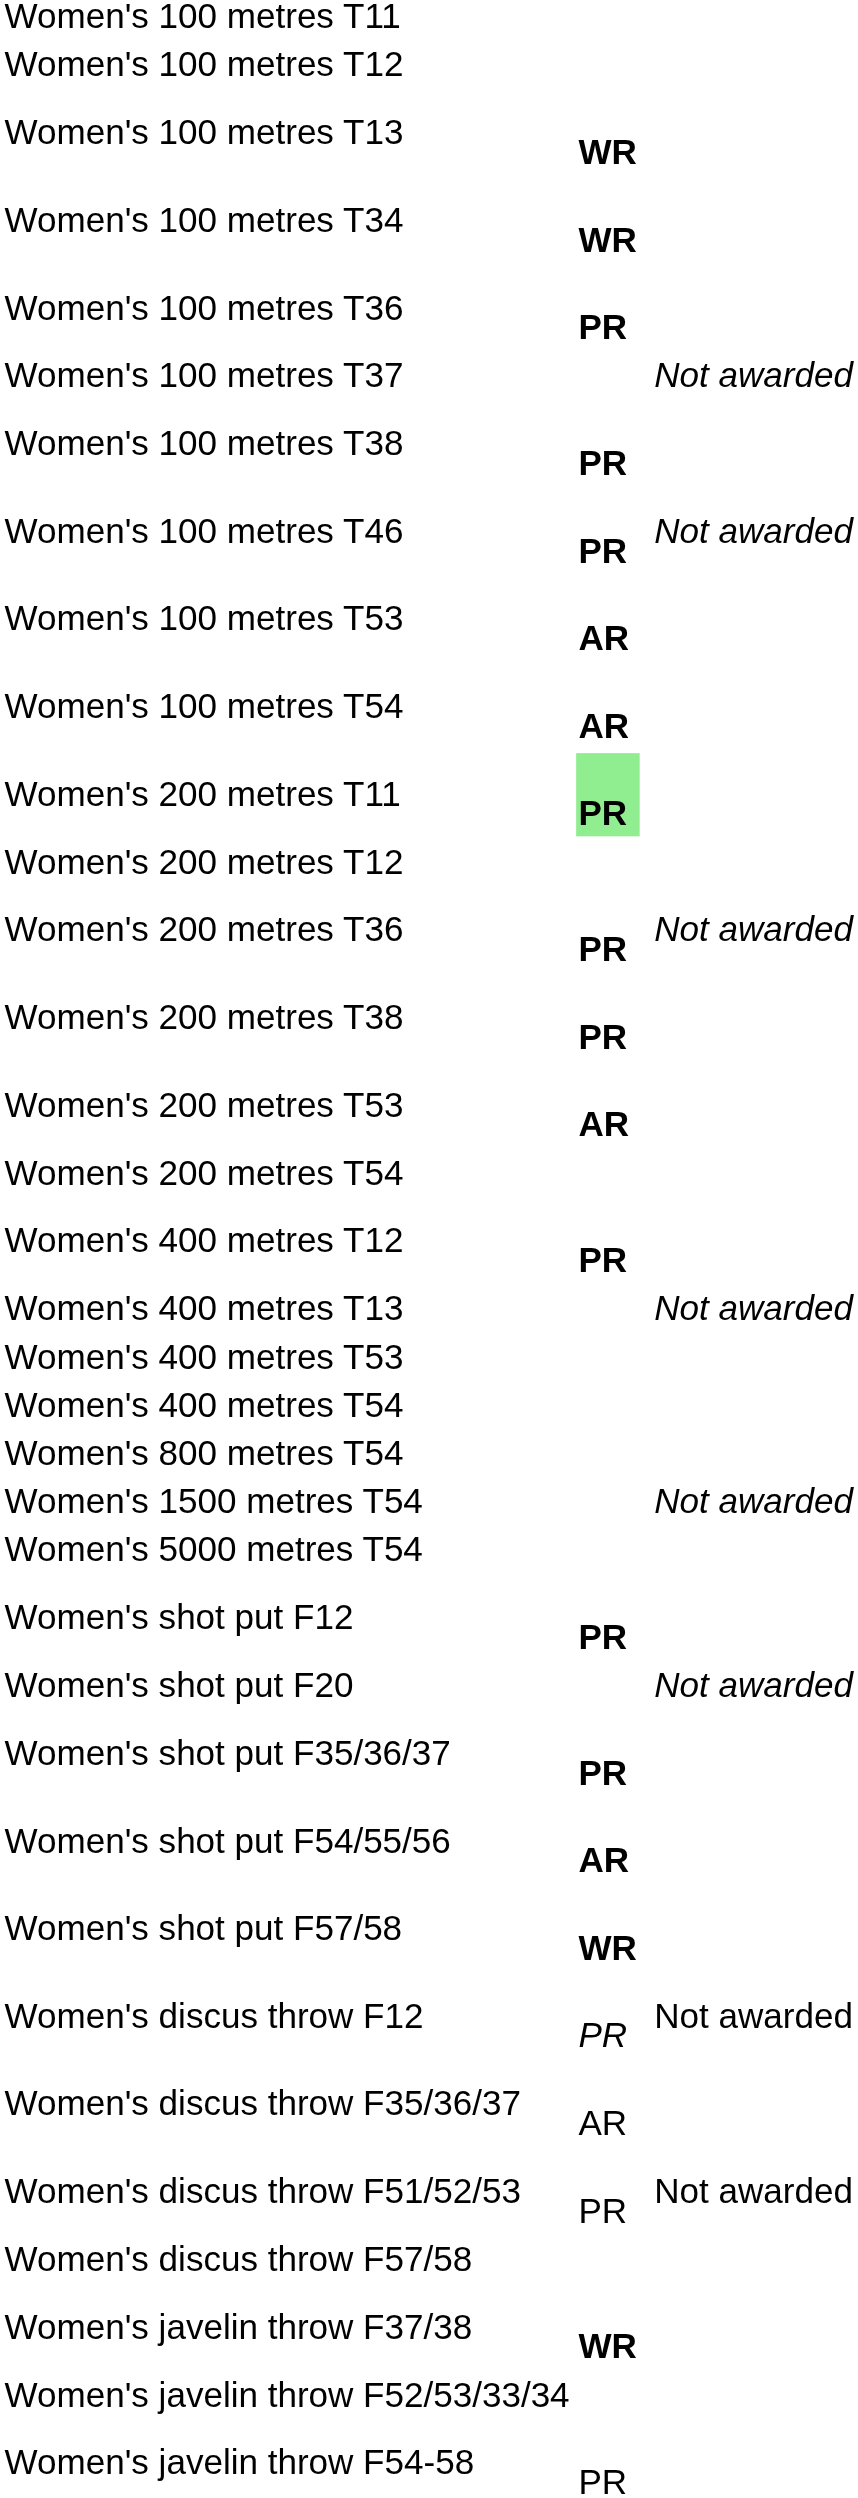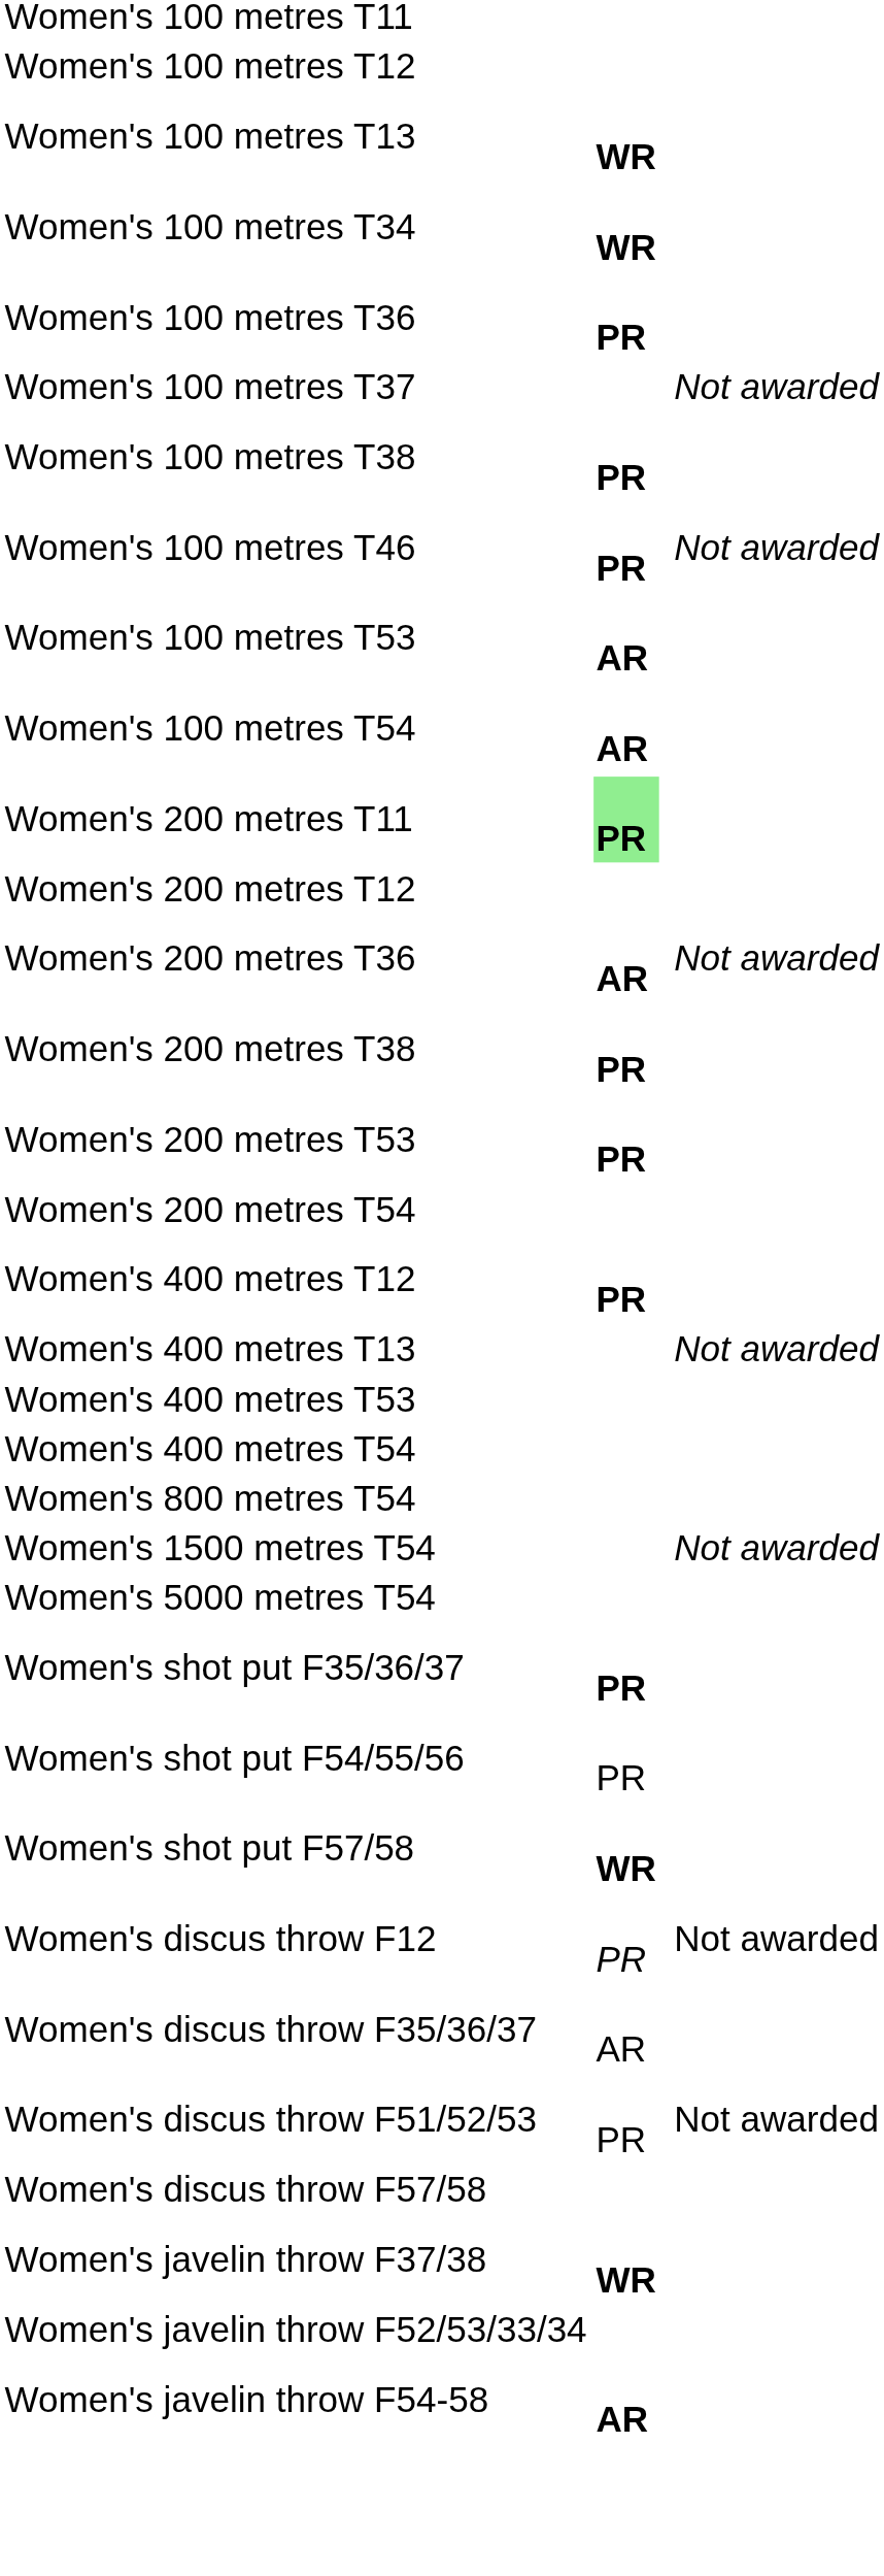 <table>
 <tr>
 <td>Women's 100 metres T11</td>
 <td></td>
 <td></td>
 <td></td>
 </tr>
 <tr>
 <td>Women's 100 metres T12</td>
 <td></td>
 <td></td>
 <td></td>
 </tr>
 <tr>
 <td>Women's 100 metres T13</td>
 <td><br><strong>WR</strong></td>
 <td></td>
 <td></td>
 </tr>
 <tr>
 <td>Women's 100 metres T34</td>
 <td><br><strong>WR</strong></td>
 <td></td>
 <td></td>
 </tr>
 <tr>
 <td>Women's 100 metres T36</td>
 <td><br><strong>PR</strong></td>
 <td></td>
 <td></td>
 </tr>
 <tr>
 <td>Women's 100 metres T37</td>
 <td></td>
 <td></td>
 <td><em>Not awarded</em></td>
 </tr>
 <tr>
 <td>Women's 100 metres T38</td>
 <td><br><strong>PR</strong></td>
 <td></td>
 <td></td>
 </tr>
 <tr>
 <td>Women's 100 metres T46</td>
 <td><br><strong>PR</strong></td>
 <td></td>
 <td><em>Not awarded</em></td>
 </tr>
 <tr>
 <td>Women's 100 metres T53</td>
 <td><br><strong>AR</strong></td>
 <td></td>
 <td></td>
 </tr>
 <tr>
 <td>Women's 100 metres T54</td>
 <td><br><strong>AR</strong></td>
 <td></td>
 <td></td>
 </tr>
 <tr>
 <td>Women's 200 metres T11</td>
 <td style="background: lightgreen;"><br><strong>PR</strong></td>
 <td></td>
 <td></td>
 </tr>
 <tr>
 <td>Women's 200 metres T12</td>
 <td></td>
 <td></td>
 <td></td>
 </tr>
 <tr>
 <td>Women's 200 metres T36</td>
-<td><br><strong>PR</strong></td>
+<td><br><strong>AR</strong></td>
 <td></td>
 <td><em>Not awarded</em></td>
 </tr>
 <tr>
 <td>Women's 200 metres T38</td>
 <td><br><strong>PR</strong></td>
 <td></td>
 <td></td>
 </tr>
 <tr>
 <td>Women's 200 metres T53</td>
-<td><br><strong>AR</strong></td>
+<td><br><strong>PR</strong></td>
 <td></td>
 <td></td>
 </tr>
 <tr>
 <td>Women's 200 metres T54</td>
 <td></td>
 <td></td>
 <td></td>
 </tr>
 <tr>
 <td>Women's 400 metres T12</td>
 <td><br><strong>PR</strong></td>
 <td></td>
 <td></td>
 </tr>
 <tr>
 <td>Women's 400 metres T13</td>
 <td></td>
 <td></td>
 <td><em>Not awarded</em></td>
 </tr>
 <tr>
 <td>Women's 400 metres T53</td>
 <td></td>
 <td></td>
 <td></td>
 </tr>
 <tr>
 <td>Women's 400 metres T54</td>
 <td></td>
 <td></td>
 <td></td>
 </tr>
 <tr>
 <td>Women's 800 metres T54</td>
 <td></td>
 <td></td>
 <td></td>
 </tr>
 <tr>
 <td>Women's 1500 metres T54</td>
 <td></td>
 <td></td>
 <td><em>Not awarded</em></td>
 </tr>
 <tr>
 <td>Women's 5000 metres T54</td>
 <td></td>
 <td></td>
 <td></td>
 </tr>
 <tr>
-<td>Women's shot put F12</td>
-<td><br><strong>PR</strong></td>
-<td></td>
-<td></td>
-</tr>
-<tr>
-<td>Women's shot put F20</td>
-<td></td>
-<td></td>
-<td><em>Not awarded</em></td>
-</tr>
-<tr>
 <td>Women's shot put F35/36/37</td>
 <td><br><strong>PR</strong></td>
 <td></td>
 <td></td>
 </tr>
 <tr>
 <td>Women's shot put F54/55/56</td>
-<td><br><strong>AR</strong></td>
+<td><br></strong>PR<strong></td>
 <td></td>
 <td></td>
 </tr>
 <tr>
 <td>Women's shot put F57/58</td>
 <td><br><strong>WR</strong></td>
 <td></td>
 <td></td>
 </tr>
 <tr>
 <td>Women's discus throw F12</td>
 <td><br><em>PR<strong></td>
 <td></td>
 <td></em>Not awarded<em></td>
 </tr>
 <tr>
 <td>Women's discus throw F35/36/37</td>
 <td><br></strong>AR<strong></td>
 <td></td>
 <td></td>
 </tr>
 <tr>
 <td>Women's discus throw F51/52/53</td>
 <td><br></strong>PR<strong></td>
 <td></td>
 <td></em>Not awarded<em></td>
 </tr>
 <tr>
 <td>Women's discus throw F57/58</td>
 <td></td>
 <td></td>
 <td></td>
 </tr>
 <tr>
 <td>Women's javelin throw F37/38</td>
 <td><br><strong>WR</strong></td>
 <td></td>
 <td></td>
 </tr>
 <tr>
 <td>Women's javelin throw F52/53/33/34</td>
 <td></td>
 <td></td>
 <td></td>
 </tr>
 <tr>
 <td>Women's javelin throw F54-58</td>
-<td><br></strong>PR<strong></td>
+<td><br><strong>AR</strong></td>
 <td></td>
 <td></td>
 </tr>
 </table>
